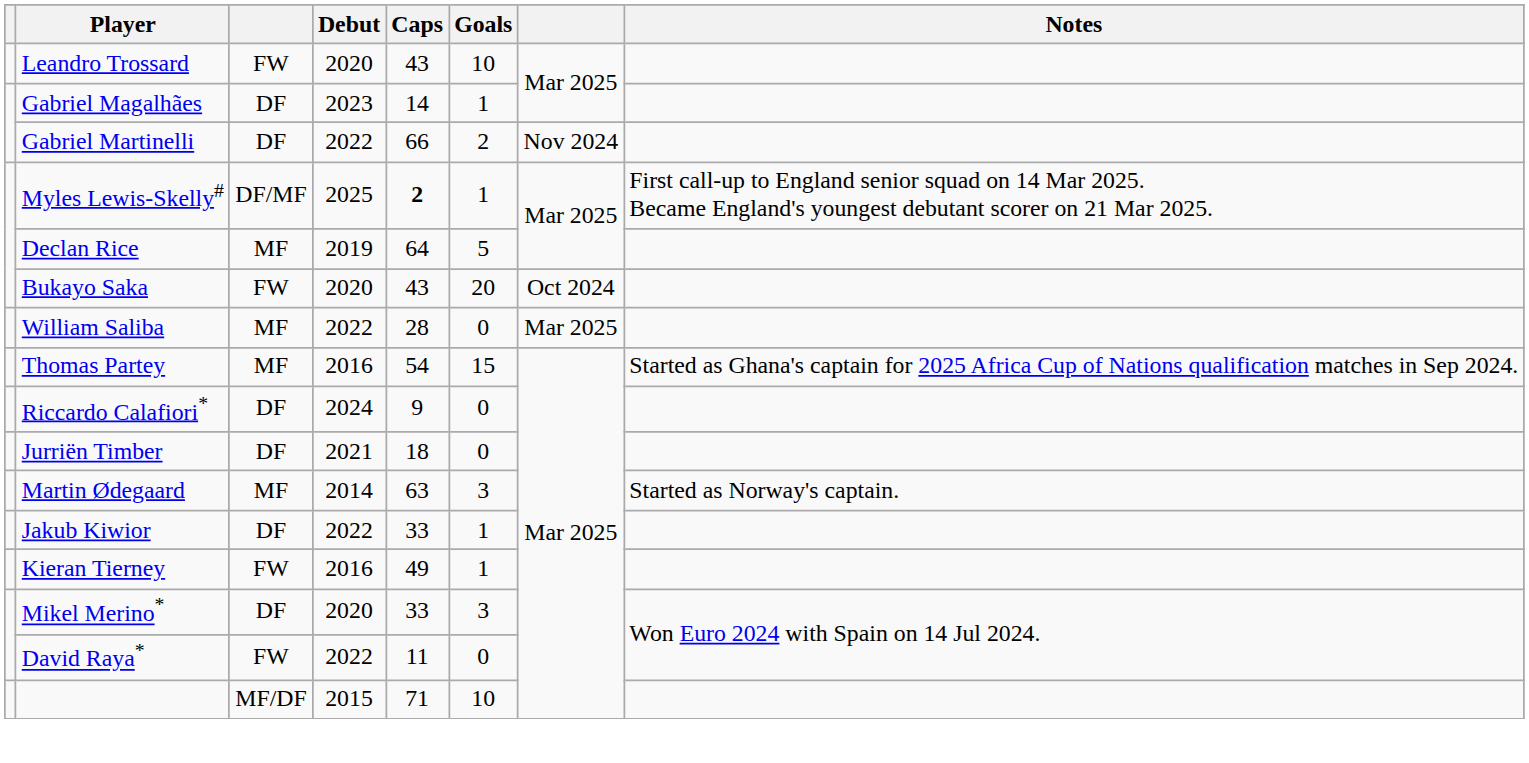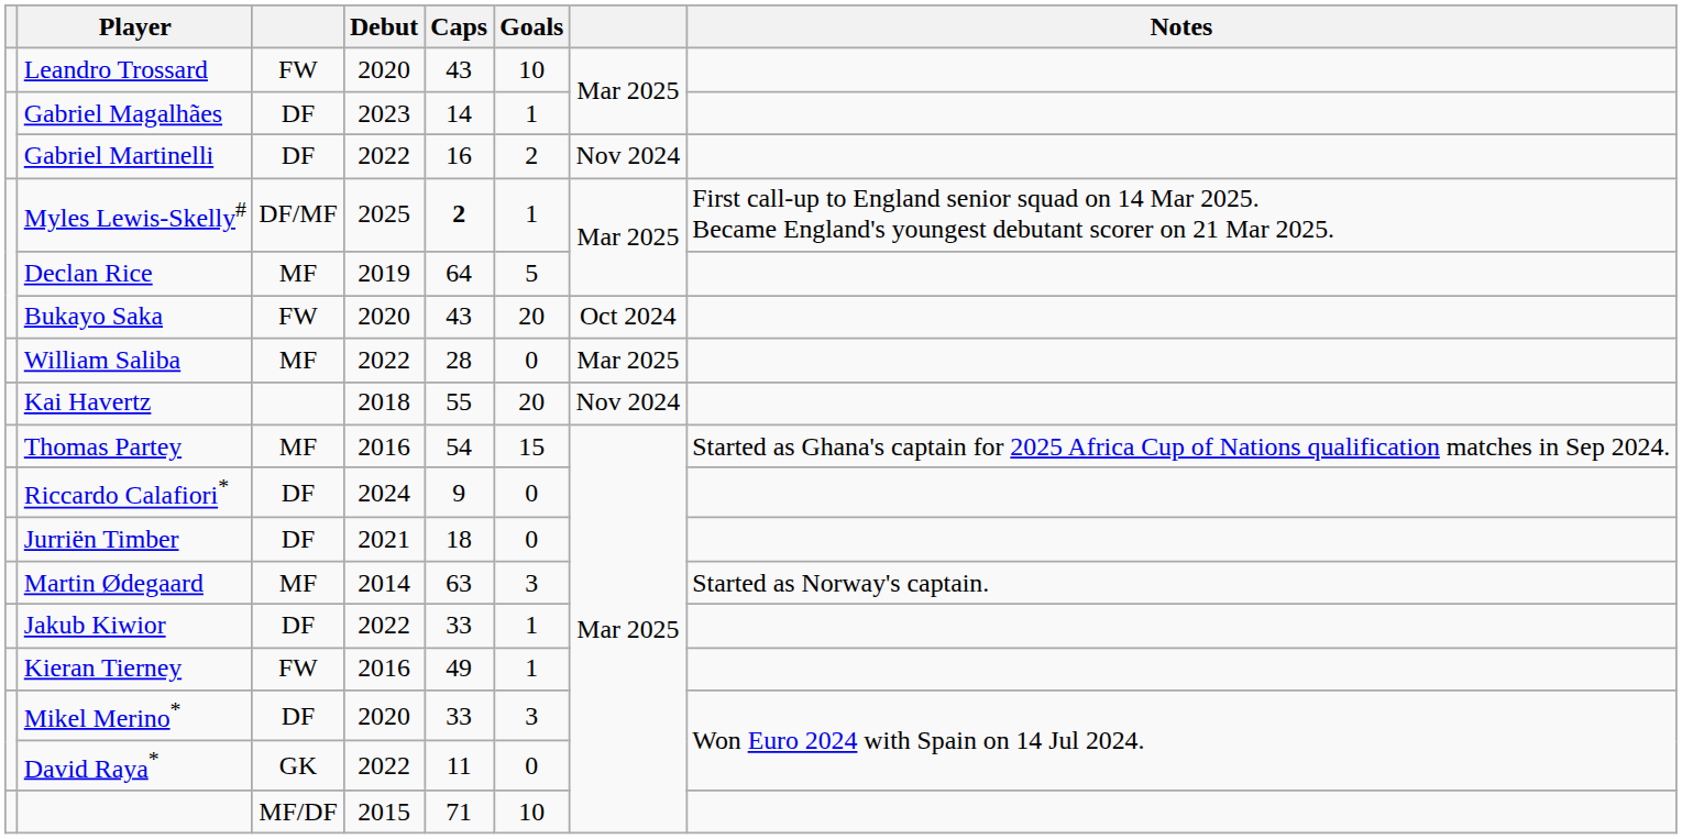 <table class="wikitable sortable" style="text-align:center; font-size:85%;">
 <tr>
 <th></th>
 <th>Player</th>
 <th></th>
 <th>Debut</th>
 <th>Caps</th>
 <th>Goals</th>
 <th></th>
 <th>Notes</th>
 </tr>
 <tr>
 <td style="text-align:left;"></td>
 <td style="text-align:left;" data-sort-value="Tros"><a href='#'>Leandro Trossard</a></td>
 <td>FW</td>
 <td>2020</td>
 <td>43</td>
 <td>10</td>
 <td rowspan="2">Mar 2025</td>
 <td></td>
 </tr>
 <tr>
 <td rowspan="2" style="text-align:left;"></td>
 <td style="text-align:left;" data-sort-value="Maga"><a href='#'>Gabriel Magalhães</a></td>
 <td>DF</td>
 <td>2023</td>
 <td>14</td>
 <td>1</td>
 <td></td>
 </tr>
 <tr>
 <td style="text-align:left;" data-sort-value="Mart"><a href='#'>Gabriel Martinelli</a></td>
 <td>DF</td>
 <td>2022</td>
-<td>66</td>
+<td>16</td>
 <td>2</td>
 <td>Nov 2024</td>
 <td></td>
 </tr>
 <tr>
 <td rowspan="3" style="text-align:left;"></td>
 <td style="text-align:left;" data-sort-value="Lewi"><a href='#'>Myles Lewis-Skelly</a><sup>#</sup></td>
 <td>DF/MF</td>
 <td>2025</td>
 <td><strong>2</strong></td>
 <td>1</td>
 <td rowspan="2">Mar 2025</td>
 <td style="text-align:left;">First call-up to England senior squad on 14 Mar 2025.<br>Became England's youngest debutant scorer on 21 Mar 2025.</td>
 </tr>
 <tr>
 <td style="text-align:left;" data-sort-value="Rice"><a href='#'>Declan Rice</a></td>
 <td>MF</td>
 <td>2019</td>
 <td>64</td>
 <td>5</td>
 <td></td>
 </tr>
 <tr>
 <td style="text-align:left;" data-sort-value="Saka"><a href='#'>Bukayo Saka</a></td>
 <td>FW</td>
 <td>2020</td>
 <td>43</td>
 <td>20</td>
 <td>Oct 2024</td>
 <td></td>
 </tr>
 <tr>
 <td style="text-align:left;"></td>
 <td style="text-align:left;" data-sort-value="Sali"><a href='#'>William Saliba</a></td>
 <td>MF</td>
 <td>2022</td>
 <td>28</td>
 <td>0</td>
 <td>Mar 2025</td>
+<td></td>
+</tr>
+<tr>
+<td style="text-align:left;"></td>
+<td style="text-align:left;" data-sort-value="Have"><a href='#'>Kai Havertz</a></td>
+<td></td>
+<td>2018</td>
+<td>55</td>
+<td>20</td>
+<td>Nov 2024</td>
 <td></td>
 </tr>
 <tr>
 <td style="text-align:left;"></td>
 <td style="text-align:left;" data-sort-value="Part"><a href='#'>Thomas Partey</a></td>
 <td>MF</td>
 <td>2016</td>
 <td>54</td>
 <td>15</td>
 <td rowspan="9">Mar 2025</td>
 <td style="text-align:left;">Started as Ghana's captain for <a href='#'>2025 Africa Cup of Nations qualification</a> matches in Sep 2024.</td>
 </tr>
 <tr>
 <td style="text-align:left;"></td>
 <td style="text-align:left;" data-sort-value="Cala"><a href='#'>Riccardo Calafiori</a><sup>*</sup></td>
 <td>DF</td>
 <td>2024</td>
 <td>9</td>
 <td>0</td>
 <td></td>
 </tr>
 <tr>
 <td style="text-align:left;"></td>
 <td style="text-align:left;" data-sort-value="Timb"><a href='#'>Jurriën Timber</a></td>
 <td>DF</td>
 <td>2021</td>
 <td>18</td>
 <td>0</td>
 <td></td>
 </tr>
 <tr>
 <td style="text-align:left;"></td>
 <td style="text-align:left;" data-sort-value="Odeg"><a href='#'>Martin Ødegaard</a></td>
 <td>MF</td>
 <td>2014</td>
 <td>63</td>
 <td>3</td>
 <td style="text-align:left;">Started as Norway's captain.</td>
 </tr>
 <tr>
 <td style="text-align:left;"></td>
 <td style="text-align:left;" data-sort-value="Kiwi"><a href='#'>Jakub Kiwior</a></td>
 <td>DF</td>
 <td>2022</td>
 <td>33</td>
 <td>1</td>
 <td></td>
 </tr>
 <tr>
 <td style="text-align:left;"></td>
 <td style="text-align:left;" data-sort-value="Tier"><a href='#'>Kieran Tierney</a></td>
 <td>FW</td>
 <td>2016</td>
 <td>49</td>
 <td>1</td>
 <td></td>
 </tr>
 <tr>
 <td rowspan="2" style="text-align:left;"></td>
 <td style="text-align:left;" data-sort-value="Meri"><a href='#'>Mikel Merino</a><sup>*</sup></td>
 <td>DF</td>
 <td>2020</td>
 <td>33</td>
 <td>3</td>
 <td rowspan="2" style="text-align:left;">Won <a href='#'>Euro 2024</a> with Spain on 14 Jul 2024.</td>
 </tr>
 <tr>
 <td style="text-align:left;" data-sort-value="Raya"><a href='#'>David Raya</a><sup>*</sup></td>
-<td>FW</td>
+<td>GK</td>
 <td>2022</td>
 <td>11</td>
 <td>0</td>
 </tr>
 <tr>
 <td style="text-align:left;"></td>
 <td style="text-align:left;" data-sort-value="Zinc"></td>
 <td>MF/DF</td>
 <td>2015</td>
 <td>71</td>
 <td>10</td>
 <td></td>
 </tr>
 </table>
